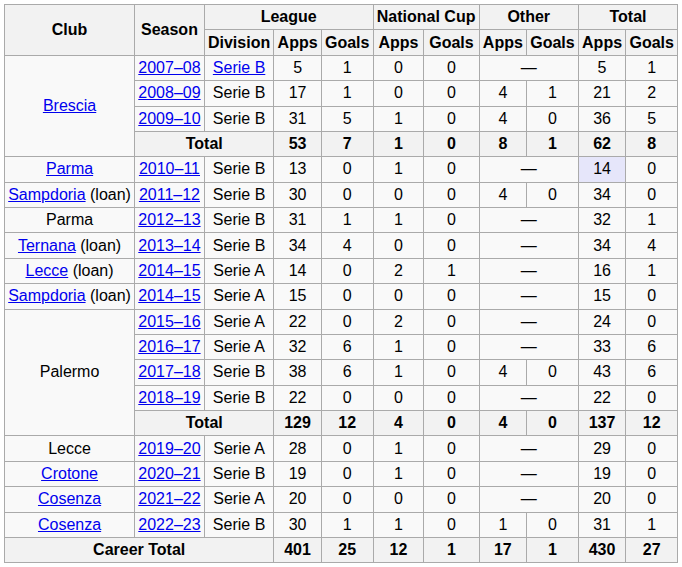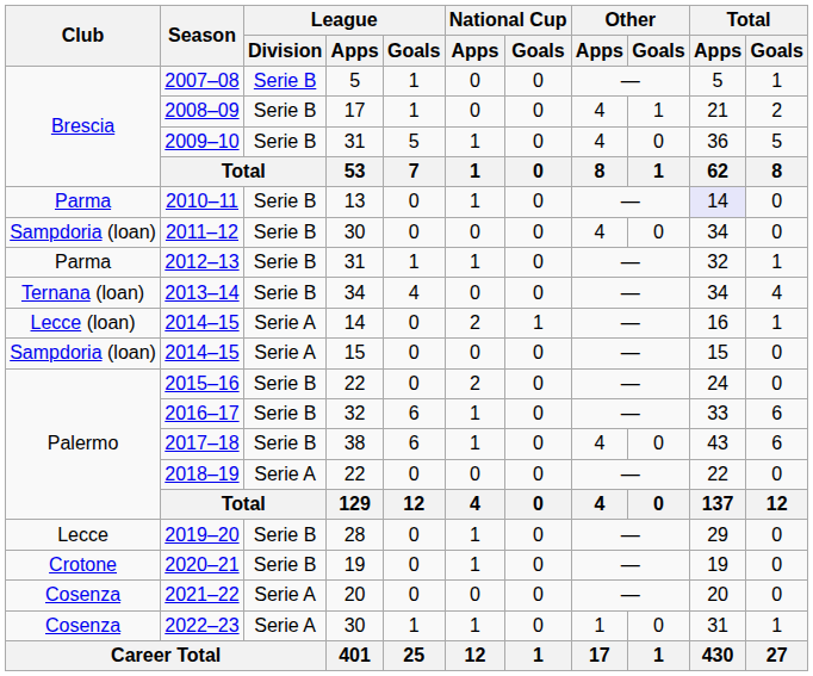 <table class="wikitable" Style="text-align: center">
 <tr>
 <th rowspan="2">Club</th>
 <th rowspan="2">Season</th>
 <th colspan="3">League</th>
 <th colspan="2">National Cup</th>
 <th colspan="2">Other</th>
 <th colspan="2">Total</th>
 </tr>
 <tr>
 <th>Division</th>
 <th>Apps</th>
 <th>Goals</th>
 <th>Apps</th>
 <th>Goals</th>
 <th>Apps</th>
 <th>Goals</th>
 <th>Apps</th>
 <th>Goals</th>
 </tr>
 <tr>
 <td rowspan="4"><a href='#'>Brescia</a></td>
 <td><a href='#'>2007–08</a></td>
 <td><a href='#'>Serie B</a></td>
 <td>5</td>
 <td>1</td>
 <td>0</td>
 <td>0</td>
 <td colspan="2">—</td>
 <td>5</td>
 <td>1</td>
 </tr>
 <tr>
 <td><a href='#'>2008–09</a></td>
 <td>Serie B</td>
 <td>17</td>
 <td>1</td>
 <td>0</td>
 <td>0</td>
 <td>4</td>
 <td>1</td>
 <td>21</td>
 <td>2</td>
 </tr>
 <tr>
 <td><a href='#'>2009–10</a></td>
 <td>Serie B</td>
 <td>31</td>
 <td>5</td>
 <td>1</td>
 <td>0</td>
 <td>4</td>
 <td>0</td>
 <td>36</td>
 <td>5</td>
 </tr>
 <tr>
 <th colspan="2">Total</th>
 <th>53</th>
 <th>7</th>
 <th>1</th>
 <th>0</th>
 <th>8</th>
 <th>1</th>
 <th>62</th>
 <th>8</th>
 </tr>
 <tr>
 <td><a href='#'>Parma</a></td>
 <td><a href='#'>2010–11</a></td>
 <td>Serie B</td>
 <td>13</td>
 <td>0</td>
 <td>1</td>
 <td>0</td>
 <td colspan="2">—</td>
 <td style="background: lavender;">14</td>
 <td>0</td>
 </tr>
 <tr>
 <td><a href='#'>Sampdoria</a> (loan)</td>
 <td><a href='#'>2011–12</a></td>
 <td>Serie B</td>
 <td>30</td>
 <td>0</td>
 <td>0</td>
 <td>0</td>
 <td>4</td>
 <td>0</td>
 <td>34</td>
 <td>0</td>
 </tr>
 <tr>
 <td>Parma</td>
 <td><a href='#'>2012–13</a></td>
 <td>Serie B</td>
 <td>31</td>
 <td>1</td>
 <td>1</td>
 <td>0</td>
 <td colspan="2">—</td>
 <td>32</td>
 <td>1</td>
 </tr>
 <tr>
 <td><a href='#'>Ternana</a> (loan)</td>
 <td><a href='#'>2013–14</a></td>
 <td>Serie B</td>
 <td>34</td>
 <td>4</td>
 <td>0</td>
 <td>0</td>
 <td colspan="2">—</td>
 <td>34</td>
 <td>4</td>
 </tr>
 <tr>
 <td><a href='#'>Lecce</a> (loan)</td>
 <td><a href='#'>2014–15</a></td>
 <td>Serie A</td>
 <td>14</td>
 <td>0</td>
 <td>2</td>
 <td>1</td>
 <td colspan="2">—</td>
 <td>16</td>
 <td>1</td>
 </tr>
 <tr>
 <td><a href='#'>Sampdoria</a> (loan)</td>
 <td><a href='#'>2014–15</a></td>
 <td>Serie A</td>
 <td>15</td>
 <td>0</td>
 <td>0</td>
 <td>0</td>
 <td colspan="2">—</td>
 <td>15</td>
 <td>0</td>
 </tr>
 <tr>
 <td rowspan="5">Palermo</td>
 <td><a href='#'>2015–16</a></td>
-<td>Serie A</td>
+<td>Serie B</td>
 <td>22</td>
 <td>0</td>
 <td>2</td>
 <td>0</td>
 <td colspan="2">—</td>
 <td>24</td>
 <td>0</td>
 </tr>
 <tr>
 <td><a href='#'>2016–17</a></td>
-<td>Serie A</td>
+<td>Serie B</td>
 <td>32</td>
 <td>6</td>
 <td>1</td>
 <td>0</td>
 <td colspan="2">—</td>
 <td>33</td>
 <td>6</td>
 </tr>
 <tr>
 <td><a href='#'>2017–18</a></td>
 <td>Serie B</td>
 <td>38</td>
 <td>6</td>
 <td>1</td>
 <td>0</td>
 <td>4</td>
 <td>0</td>
 <td>43</td>
 <td>6</td>
 </tr>
 <tr>
 <td><a href='#'>2018–19</a></td>
-<td>Serie B</td>
+<td>Serie A</td>
 <td>22</td>
 <td>0</td>
 <td>0</td>
 <td>0</td>
 <td colspan="2">—</td>
 <td>22</td>
 <td>0</td>
 </tr>
 <tr>
 <th colspan="2">Total</th>
 <th>129</th>
 <th>12</th>
 <th>4</th>
 <th>0</th>
 <th>4</th>
 <th>0</th>
 <th>137</th>
 <th>12</th>
 </tr>
 <tr>
 <td>Lecce</td>
 <td><a href='#'>2019–20</a></td>
-<td>Serie A</td>
+<td>Serie B</td>
 <td>28</td>
 <td>0</td>
 <td>1</td>
 <td>0</td>
 <td colspan="2">—</td>
 <td>29</td>
 <td>0</td>
 </tr>
 <tr>
 <td><a href='#'>Crotone</a></td>
 <td><a href='#'>2020–21</a></td>
 <td>Serie B</td>
 <td>19</td>
 <td>0</td>
 <td>1</td>
 <td>0</td>
 <td colspan="2">—</td>
 <td>19</td>
 <td>0</td>
 </tr>
 <tr>
 <td><a href='#'>Cosenza</a></td>
 <td><a href='#'>2021–22</a></td>
 <td>Serie A</td>
 <td>20</td>
 <td>0</td>
 <td>0</td>
 <td>0</td>
 <td colspan="2">—</td>
 <td>20</td>
 <td>0</td>
 </tr>
 <tr>
 <td><a href='#'>Cosenza</a></td>
 <td><a href='#'>2022–23</a></td>
-<td>Serie B</td>
+<td>Serie A</td>
 <td>30</td>
 <td>1</td>
 <td>1</td>
 <td>0</td>
 <td>1</td>
 <td>0</td>
 <td>31</td>
 <td>1</td>
 </tr>
 <tr>
 <th colspan="3">Career Total</th>
 <th>401</th>
 <th>25</th>
 <th>12</th>
 <th>1</th>
 <th>17</th>
 <th>1</th>
 <th>430</th>
 <th>27</th>
 </tr>
 </table>
